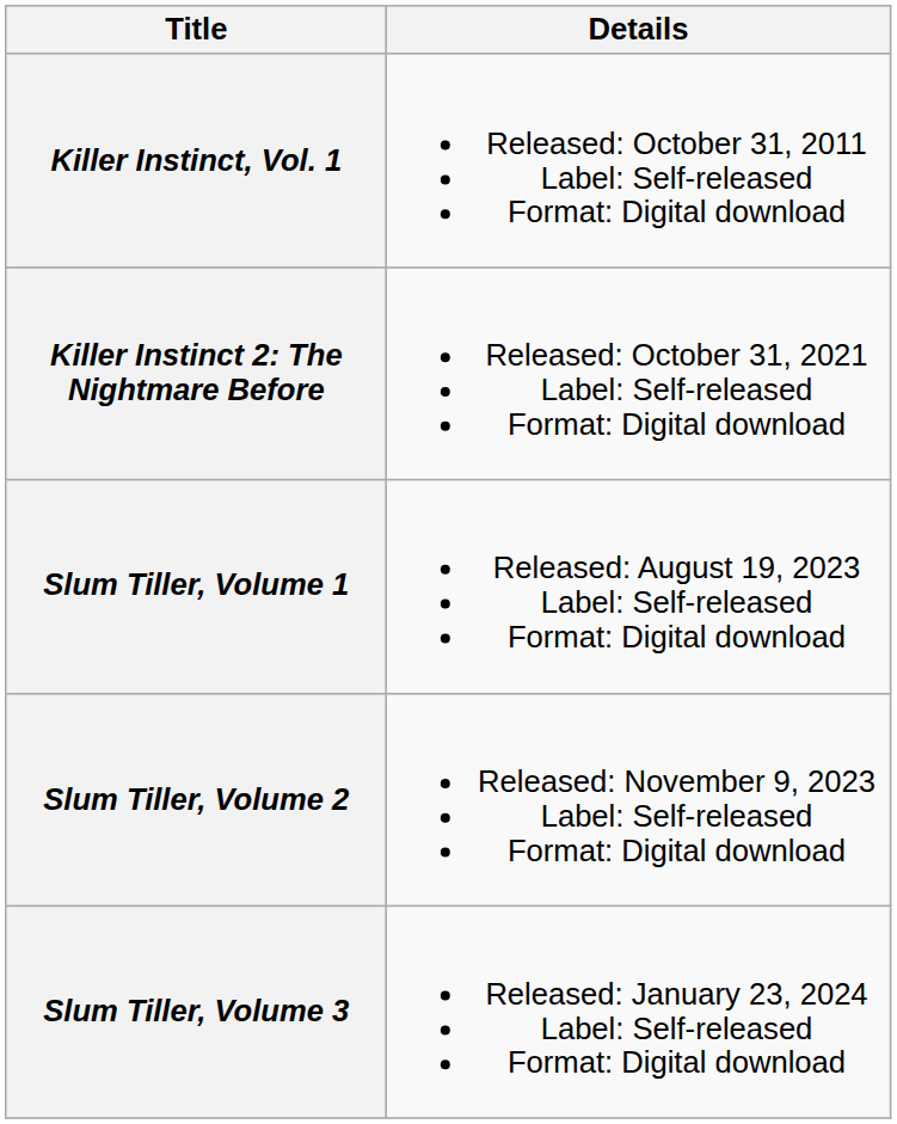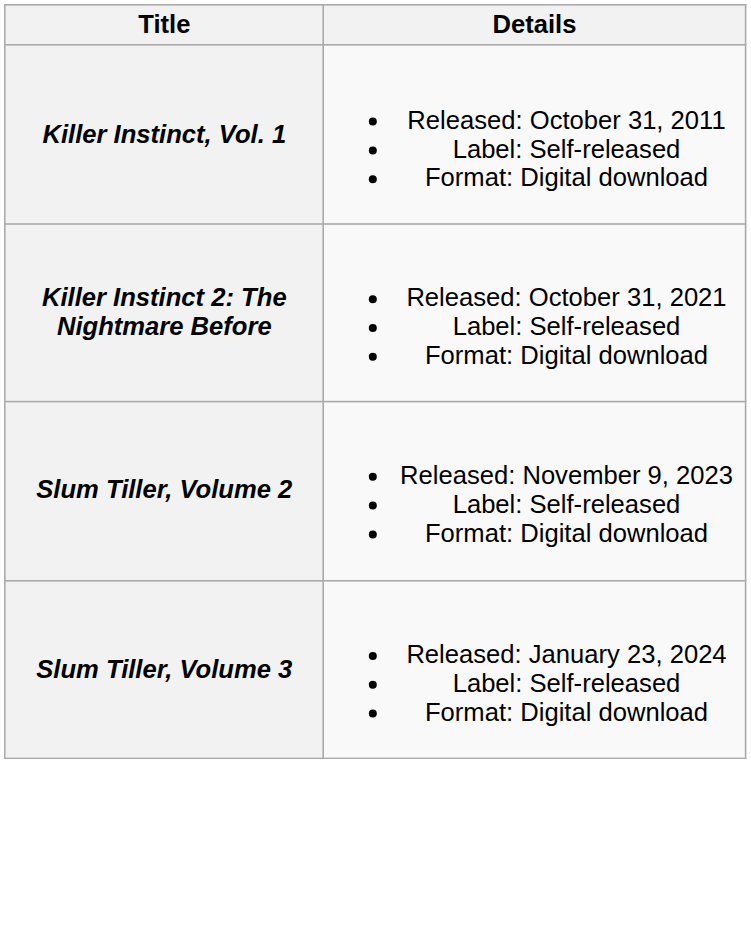 <table class="wikitable plainrowheaders" style="text-align:center;">
 <tr>
 <th scope="col" style="width:12em;">Title</th>
 <th scope="col" style="width:16em;">Details</th>
 </tr>
 <tr>
 <th scope="row"><em>Killer Instinct, Vol. 1</em></th>
 <td><br><ul><li>Released: October 31, 2011</li><li>Label: Self-released</li><li>Format: Digital download</li></ul></td>
 </tr>
 <tr>
 <th scope="row"><em>Killer Instinct 2: The Nightmare Before</em></th>
 <td><br><ul><li>Released: October 31, 2021</li><li>Label: Self-released</li><li>Format: Digital download</li></ul></td>
 </tr>
 <tr>
-<th scope="row"><em>Slum Tiller, Volume 1</em></th>
-<td><br><ul><li>Released: August 19, 2023</li><li>Label: Self-released</li><li>Format: Digital download</li></ul></td>
-</tr>
-<tr>
 <th scope="row"><em>Slum Tiller, Volume 2</em></th>
 <td><br><ul><li>Released: November 9, 2023</li><li>Label: Self-released</li><li>Format: Digital download</li></ul></td>
 </tr>
 <tr>
 <th scope="row"><em>Slum Tiller, Volume 3</em></th>
 <td><br><ul><li>Released: January 23, 2024</li><li>Label: Self-released</li><li>Format: Digital download</li></ul></td>
 </tr>
 </table>
